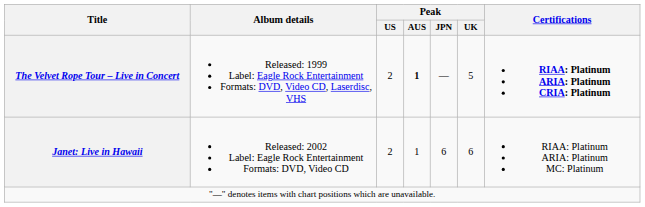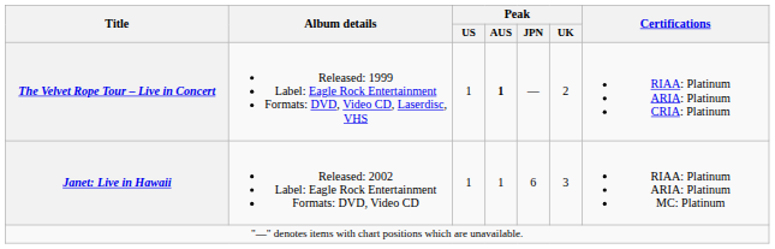 <table class="wikitable plainrowheaders" style="text-align:center;">
 <tr>
 <th scope="col" rowspan="2" style="width:18em;">Title</th>
 <th scope="col" rowspan="2" style="width:18em;">Album details</th>
 <th scope="col" colspan="4">Peak</th>
 <th scope="col" rowspan="2" style="width:15em;"><a href='#'>Certifications</a></th>
 </tr>
 <tr>
 <th scope="col" style="width:2.5em; font-size:90%;">US<br></th>
 <th scope="col" style="width:2.5em; font-size:90%;">AUS<br></th>
 <th scope="col" style="width:2.5em; font-size:90%;">JPN<br></th>
 <th scope="col" style="width:2.5em; font-size:90%;">UK<br></th>
 </tr>
 <tr>
 <th scope="row"><em><a href='#'>The Velvet Rope Tour – Live in Concert</a></em></th>
 <td><br><ul><li>Released: 1999</li><li>Label: <a href='#'>Eagle Rock Entertainment</a></li><li>Formats: <a href='#'>DVD</a>, <a href='#'>Video CD</a>, <a href='#'>Laserdisc</a>, <a href='#'>VHS</a></li></ul></td>
-<td>2</td>
+<td>1</td>
 <td><strong>1</strong></td>
 <td>—</td>
-<td>5</td>
-<td><strong><br><ul><li><a href='#'>RIAA</a>: Platinum</li><li><a href='#'>ARIA</a>: Platinum</li><li><a href='#'>CRIA</a>: Platinum</li></ul></strong></td>
+<td>2</td>
+<td><br><ul><li><a href='#'>RIAA</a>: Platinum</li><li><a href='#'>ARIA</a>: Platinum</li><li><a href='#'>CRIA</a>: Platinum</li></ul></td>
 </tr>
 <tr>
 <th scope="row"><em><a href='#'>Janet: Live in Hawaii</a></em></th>
 <td><br><ul><li>Released: 2002</li><li>Label: Eagle Rock Entertainment</li><li>Formats: DVD, Video CD</li></ul></td>
-<td>2</td>
+<td>1</td>
 <td>1</td>
 <td>6</td>
-<td>6</td>
+<td>3</td>
 <td><br><ul><li>RIAA: Platinum</li><li>ARIA: Platinum</li><li>MC: Platinum</li></ul></td>
 </tr>
 <tr>
 <td colspan="14" style="font-size:90%">"—" denotes items with chart positions which are unavailable.</td>
 </tr>
 </table>
